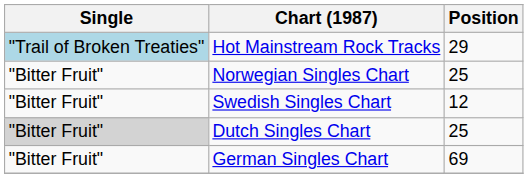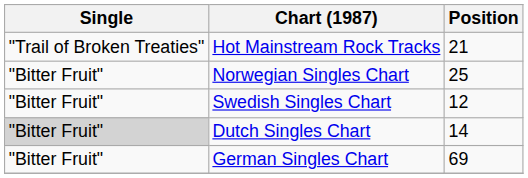 <table class="wikitable">
 <tr>
 <th align="left">Single</th>
 <th align="left">Chart (1987)</th>
 <th align="left">Position</th>
 </tr>
 <tr>
-<td align="left" style="background: lightblue;">"Trail of Broken Treaties"</td>
+<td align="left">"Trail of Broken Treaties"</td>
 <td align="left"><a href='#'>Hot Mainstream Rock Tracks</a></td>
-<td align="left">29</td>
+<td align="left">21</td>
 </tr>
 <tr>
 <td align="left">"Bitter Fruit"</td>
 <td align="left"><a href='#'>Norwegian Singles Chart</a></td>
 <td align="left">25</td>
 </tr>
 <tr>
 <td align="left">"Bitter Fruit"</td>
 <td align="left"><a href='#'>Swedish Singles Chart</a></td>
 <td align="left">12</td>
 </tr>
 <tr>
 <td align="left" style="background: lightgrey;">"Bitter Fruit"</td>
 <td align="left"><a href='#'>Dutch Singles Chart</a></td>
-<td align="left">25</td>
+<td align="left">14</td>
 </tr>
 <tr>
 <td align="left">"Bitter Fruit"</td>
 <td align="left"><a href='#'>German Singles Chart</a></td>
 <td align="left">69</td>
 </tr>
 <tr>
 </tr>
 </table>
